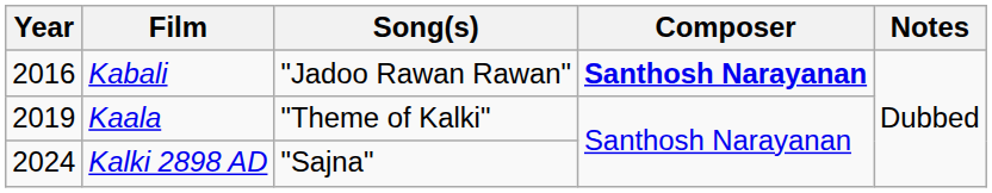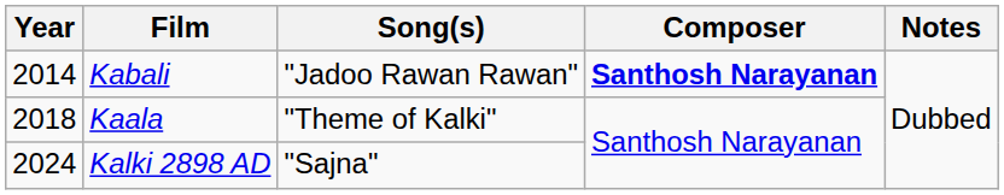 <table class="wikitable">
 <tr>
 <th>Year</th>
 <th>Film</th>
 <th>Song(s)</th>
 <th>Composer</th>
 <th>Notes</th>
 </tr>
 <tr>
-<td>2016</td>
+<td>2014</td>
 <td><em><a href='#'>Kabali</a></em></td>
 <td>"Jadoo Rawan Rawan"</td>
 <td><strong><a href='#'>Santhosh Narayanan</a></strong></td>
 <td rowspan="3">Dubbed</td>
 </tr>
 <tr>
-<td>2019</td>
+<td>2018</td>
 <td><em><a href='#'>Kaala</a></em></td>
 <td>"Theme of Kalki"</td>
 <td rowspan="2"><a href='#'>Santhosh Narayanan</a></td>
 </tr>
 <tr>
 <td>2024</td>
 <td><em><a href='#'>Kalki 2898 AD</a></em></td>
 <td>"Sajna"</td>
 </tr>
 </table>
